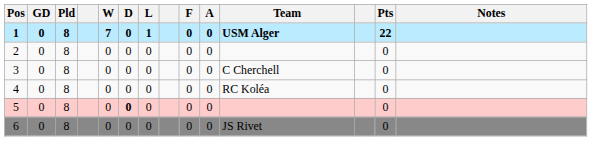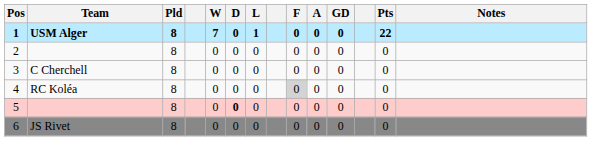 <table class="wikitable" style="text-align: center;">
 <tr>
 <th width=20>Pos</th>
-<th width=30>GD</th>
+<th width=175>Team</th>
 <th width=20>Pld</th>
 <th width=20></th>
 <th width=20>W</th>
 <th width=20>D</th>
 <th width=20>L</th>
 <th width=20></th>
 <th width=20>F</th>
 <th width=20>A</th>
-<th width=175>Team</th>
+<th width=30>GD</th>
 <th width=20></th>
 <th width=20>Pts</th>
 <th width=250>Notes</th>
 </tr>
 <tr style="background:#BBEBFF;">
 <td><strong>1</strong></td>
-<td><strong>0</strong></td>
+<td align=left><strong>USM Alger</strong></td>
 <td><strong>8</strong></td>
 <td></td>
 <td><strong>7</strong></td>
 <td><strong>0</strong></td>
 <td><strong>1</strong></td>
 <td></td>
 <td><strong>0</strong></td>
 <td><strong>0</strong></td>
-<td align=left><strong>USM Alger</strong></td>
+<td><strong>0</strong></td>
 <td></td>
 <td><strong>22</strong></td>
 <td></td>
 </tr>
 <tr>
 <td>2</td>
-<td>0</td>
+<td align=left></td>
 <td>8</td>
 <td></td>
 <td>0</td>
 <td>0</td>
 <td>0</td>
 <td></td>
 <td>0</td>
 <td>0</td>
-<td align=left></td>
+<td>0</td>
 <td></td>
 <td>0</td>
 <td></td>
 </tr>
 <tr>
 <td>3</td>
-<td>0</td>
+<td align=left>C Cherchell</td>
 <td>8</td>
 <td></td>
 <td>0</td>
 <td>0</td>
 <td>0</td>
 <td></td>
 <td>0</td>
 <td>0</td>
-<td align=left>C Cherchell</td>
+<td>0</td>
 <td></td>
 <td>0</td>
 <td></td>
 </tr>
 <tr>
 <td>4</td>
+<td align=left>RC Koléa</td>
+<td>8</td>
+<td></td>
 <td>0</td>
+<td>0</td>
+<td>0</td>
+<td></td>
+<td style="background: lightgrey;">0</td>
+<td>0</td>
+<td>0</td>
+<td></td>
+<td>0</td>
+<td></td>
+</tr>
+<tr style="background:#FFCCCC;">
+<td>5</td>
+<td align=left></td>
+<td>8</td>
+<td></td>
+<td>0</td>
+<td><strong>0</strong></td>
+<td>0</td>
+<td></td>
+<td>0</td>
+<td>0</td>
+<td>0</td>
+<td></td>
+<td>0</td>
+<td></td>
+</tr>
+<tr style="background:#888888;">
+<td>6</td>
+<td align=left>JS Rivet</td>
 <td>8</td>
 <td></td>
 <td>0</td>
 <td>0</td>
 <td>0</td>
 <td></td>
 <td>0</td>
 <td>0</td>
-<td align=left>RC Koléa</td>
-<td></td>
 <td>0</td>
-<td></td>
-</tr>
-<tr style="background:#FFCCCC;">
-<td>5</td>
-<td>0</td>
-<td>8</td>
-<td></td>
-<td>0</td>
-<td><strong>0</strong></td>
-<td>0</td>
-<td></td>
-<td>0</td>
-<td>0</td>
-<td align=left></td>
-<td></td>
-<td>0</td>
-<td></td>
-</tr>
-<tr style="background:#888888;">
-<td>6</td>
-<td>0</td>
-<td>8</td>
-<td></td>
-<td>0</td>
-<td>0</td>
-<td>0</td>
-<td></td>
-<td>0</td>
-<td>0</td>
-<td align=left>JS Rivet</td>
 <td></td>
 <td>0</td>
 <td></td>
 </tr>
 </table>
